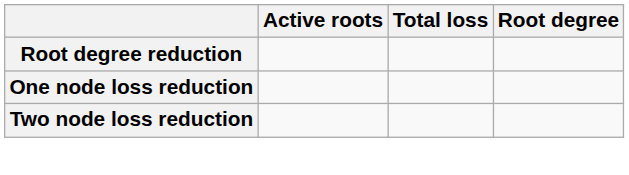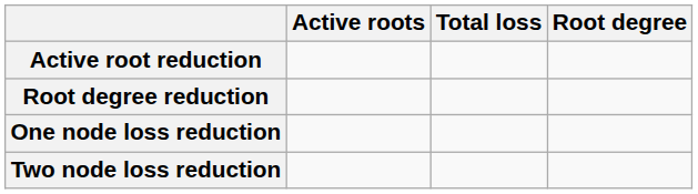 <table class="wikitable">
 <tr>
 <th></th>
 <th>Active roots</th>
 <th>Total loss</th>
 <th>Root degree</th>
+</tr>
+<tr>
+<th>Active root reduction</th>
+<td></td>
+<td></td>
+<td></td>
 </tr>
 <tr>
 <th>Root degree reduction</th>
 <td></td>
 <td></td>
 <td></td>
 </tr>
 <tr>
 <th>One node loss reduction</th>
 <td></td>
 <td></td>
 <td></td>
 </tr>
 <tr>
 <th>Two node loss reduction</th>
 <td></td>
 <td></td>
 <td></td>
 </tr>
 </table>
